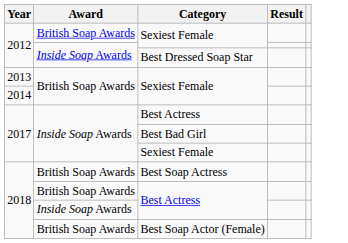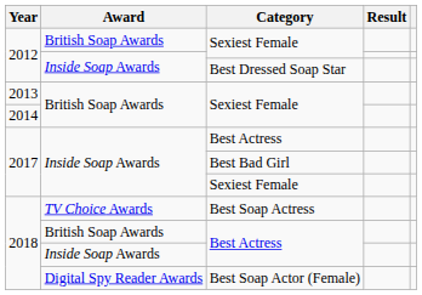 <table class="wikitable sortable">
 <tr>
 <th>Year</th>
 <th>Award</th>
 <th>Category</th>
 <th>Result</th>
 <th scope=col class=unsortable></th>
 </tr>
 <tr>
 <td rowspan=3>2012</td>
 <td><a href='#'>British Soap Awards</a></td>
 <td rowspan=2>Sexiest Female</td>
 <td></td>
 <td align="center"></td>
 </tr>
 <tr>
 <td rowspan=2><a href='#'><em>Inside Soap</em> Awards</a></td>
 <td></td>
 <td align="center"></td>
 </tr>
 <tr>
 <td>Best Dressed Soap Star</td>
 <td></td>
 <td align="center"></td>
 </tr>
 <tr>
 <td>2013</td>
 <td rowspan=2>British Soap Awards</td>
 <td rowspan=2>Sexiest Female</td>
 <td></td>
 <td align="center"></td>
 </tr>
 <tr>
 <td>2014</td>
 <td></td>
 <td align="center"></td>
 </tr>
 <tr>
 <td rowspan=3>2017</td>
 <td rowspan=3><em>Inside Soap</em> Awards</td>
 <td>Best Actress</td>
 <td></td>
 <td align="center"></td>
 </tr>
 <tr>
 <td>Best Bad Girl</td>
 <td></td>
 <td align="center"></td>
 </tr>
 <tr>
 <td>Sexiest Female</td>
 <td></td>
 <td align="center"></td>
 </tr>
 <tr>
 <td rowspan=4>2018</td>
-<td>British Soap Awards</td>
+<td><a href='#'><em>TV Choice</em> Awards</a></td>
 <td>Best Soap Actress</td>
 <td></td>
 <td align="center"></td>
 </tr>
 <tr>
 <td>British Soap Awards</td>
 <td rowspan=2><a href='#'>Best Actress</a></td>
 <td></td>
 <td align="center"></td>
 </tr>
 <tr>
 <td><em>Inside Soap</em> Awards</td>
 <td></td>
 <td align="center"></td>
 </tr>
 <tr>
-<td>British Soap Awards</td>
+<td><a href='#'>Digital Spy Reader Awards</a></td>
 <td>Best Soap Actor (Female)</td>
 <td></td>
 <td align="center"></td>
 </tr>
 </table>
